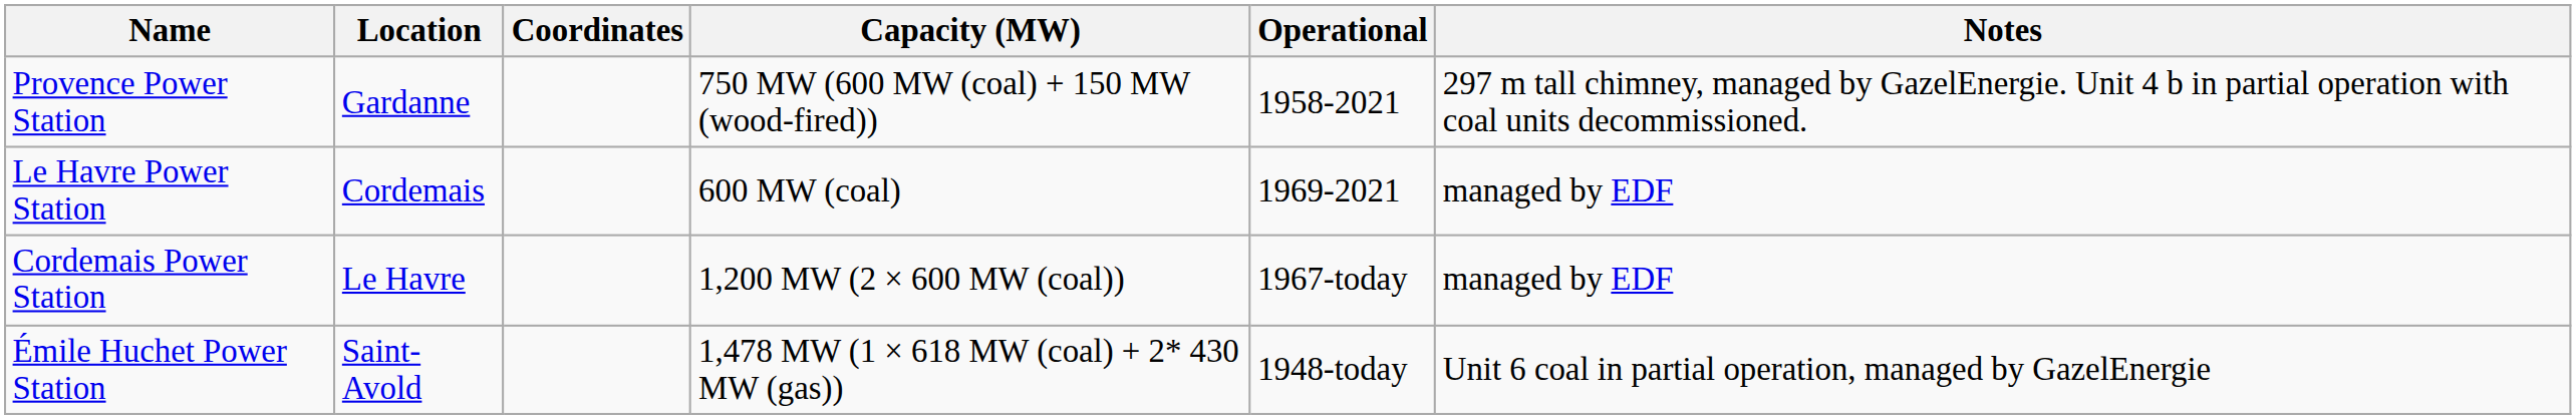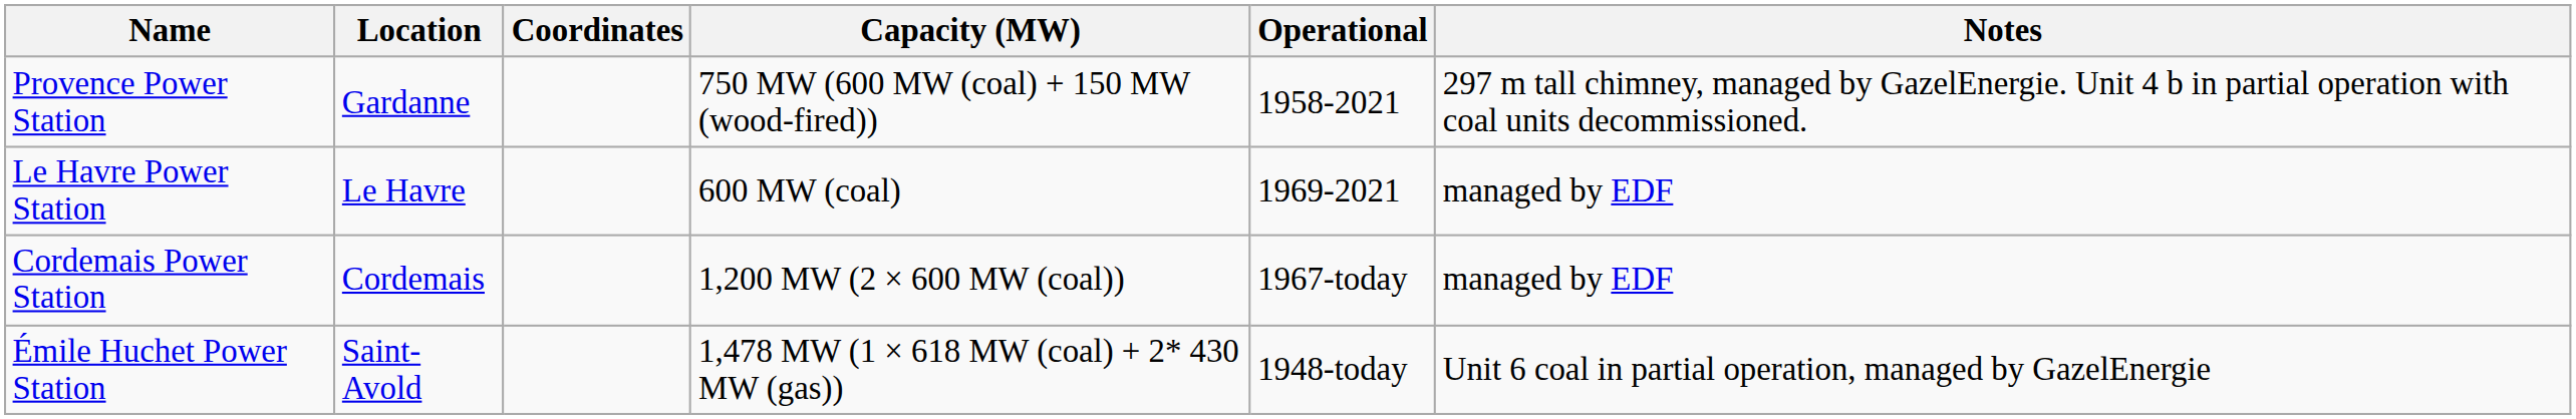 <table class="wikitable sortable">
 <tr>
 <th>Name</th>
 <th>Location</th>
 <th>Coordinates</th>
 <th>Capacity (MW)</th>
 <th>Operational</th>
 <th>Notes</th>
 </tr>
 <tr>
 <td><a href='#'>Provence Power Station</a></td>
 <td><a href='#'>Gardanne</a></td>
 <td></td>
 <td>750 MW (600 MW (coal) + 150 MW (wood-fired))</td>
 <td>1958-2021</td>
 <td>297 m tall chimney, managed by GazelEnergie. Unit 4 b in partial operation with coal units decommissioned.</td>
 </tr>
 <tr>
 <td><a href='#'>Le Havre Power Station</a></td>
-<td><a href='#'>Cordemais</a></td>
+<td><a href='#'>Le Havre</a></td>
 <td></td>
 <td>600 MW (coal)</td>
 <td>1969-2021</td>
 <td>managed by <a href='#'>EDF</a></td>
 </tr>
 <tr>
 <td><a href='#'>Cordemais Power Station</a></td>
-<td><a href='#'>Le Havre</a></td>
+<td><a href='#'>Cordemais</a></td>
 <td></td>
 <td>1,200 MW (2 × 600 MW (coal))</td>
 <td>1967-today</td>
 <td>managed by <a href='#'>EDF</a></td>
 </tr>
 <tr>
 <td><a href='#'>Émile Huchet Power Station</a></td>
 <td><a href='#'>Saint-Avold</a></td>
 <td></td>
 <td>1,478 MW (1 × 618 MW (coal) + 2* 430 MW (gas))</td>
 <td>1948-today</td>
 <td>Unit 6 coal in partial operation, managed by GazelEnergie</td>
 </tr>
 </table>
